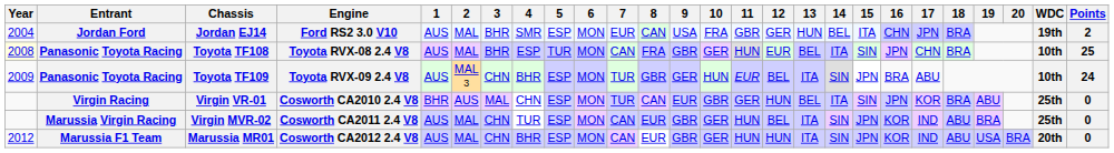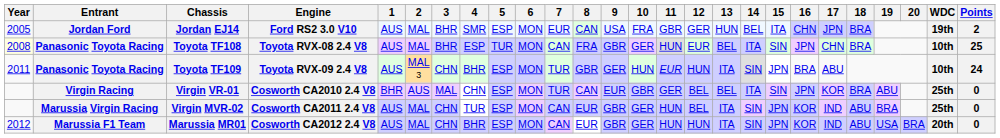 <table class="wikitable" style="text-align:center; font-size:85%">
 <tr>
 <th>Year</th>
 <th>Entrant</th>
 <th>Chassis</th>
 <th>Engine</th>
 <th>1</th>
 <th>2</th>
 <th>3</th>
 <th>4</th>
 <th>5</th>
 <th>6</th>
 <th>7</th>
 <th>8</th>
 <th>9</th>
 <th>10</th>
 <th>11</th>
 <th>12</th>
 <th>13</th>
 <th>14</th>
 <th>15</th>
 <th>16</th>
 <th>17</th>
 <th>18</th>
 <th>19</th>
 <th>20</th>
 <th>WDC</th>
 <th><a href='#'>Points</a></th>
 </tr>
 <tr>
-<td><a href='#'>2004</a></td>
+<td><a href='#'>2005</a></td>
 <th nowrap><a href='#'>Jordan Ford</a></th>
 <th nowrap><a href='#'>Jordan</a> <a href='#'>EJ14</a></th>
 <th nowrap><a href='#'>Ford</a> RS2 3.0 <a href='#'>V10</a></th>
 <td style="background:#F0F8FF;"><a href='#'>AUS</a><br></td>
 <td style="background:#F0F8FF;"><a href='#'>MAL</a><br></td>
 <td style="background:#F0F8FF;"><a href='#'>BHR</a><br></td>
 <td style="background:#F0F8FF;"><a href='#'>SMR</a><br></td>
 <td style="background:#F0F8FF;"><a href='#'>ESP</a><br></td>
 <td style="background:#F0F8FF;"><a href='#'>MON</a><br></td>
 <td style="background:#F0F8FF;"><a href='#'>EUR</a><br></td>
 <td style="background:#DFFFDF;"><a href='#'>CAN</a><br></td>
 <td style="background:#F0F8FF;"><a href='#'>USA</a><br></td>
 <td style="background:#F0F8FF;"><a href='#'>FRA</a><br></td>
 <td style="background:#F0F8FF;"><a href='#'>GBR</a><br></td>
 <td style="background:#F0F8FF;"><a href='#'>GER</a><br></td>
 <td style="background:#F0F8FF;"><a href='#'>HUN</a><br></td>
 <td style="background:#F0F8FF;"><a href='#'>BEL</a><br></td>
 <td style="background:#F0F8FF;"><a href='#'>ITA</a><br></td>
 <td style="background:#CFCFFF;"><a href='#'>CHN</a><br></td>
 <td style="background:#CFCFFF;"><a href='#'>JPN</a><br></td>
 <td style="background:#CFCFFF;"><a href='#'>BRA</a><br></td>
 <td colspan=2></td>
 <th>19th</th>
 <th>2</th>
 </tr>
 <tr>
 <td style="background: lightyellow;"><a href='#'>2008</a></td>
 <th nowrap><a href='#'>Panasonic</a> <a href='#'>Toyota Racing</a></th>
 <th nowrap><a href='#'>Toyota</a> <a href='#'>TF108</a></th>
 <th nowrap><a href='#'>Toyota</a> RVX-08 2.4 <a href='#'>V8</a></th>
 <td style="background:#EFCFFF;"><a href='#'>AUS</a><br></td>
 <td style="background:#EFCFFF;"><a href='#'>MAL</a><br></td>
 <td style="background:#CFCFFF;"><a href='#'>BHR</a><br></td>
 <td style="background:#CFCFFF;"><a href='#'>ESP</a><br></td>
 <td style="background:#CFCFFF;"><a href='#'>TUR</a><br></td>
 <td style="background:#CFCFFF;"><a href='#'>MON</a><br></td>
 <td style="background:#DFFFDF;"><a href='#'>CAN</a><br></td>
 <td style="background:#CFCFFF;"><a href='#'>FRA</a><br></td>
 <td style="background:#CFCFFF;"><a href='#'>GBR</a><br></td>
 <td style="background:#EFCFFF;"><a href='#'>GER</a><br></td>
 <td style="background:#DFDFDF;"><a href='#'>HUN</a><br></td>
 <td style="background:#DFFFDF;"><a href='#'>EUR</a><br></td>
 <td style="background:#CFCFFF;"><a href='#'>BEL</a><br></td>
 <td style="background:#CFCFFF;"><a href='#'>ITA</a><br></td>
 <td style="background:#DFFFDF;"><a href='#'>SIN</a><br></td>
 <td style="background:#EFCFFF;"><a href='#'>JPN</a><br></td>
 <td style="background:#DFFFDF;"><a href='#'>CHN</a><br></td>
 <td style="background:#DFFFDF;"><a href='#'>BRA</a><br></td>
 <td colspan=2></td>
 <th>10th</th>
 <th>25</th>
 </tr>
 <tr>
-<td><a href='#'>2009</a></td>
+<td><a href='#'>2011</a></td>
 <th nowrap><a href='#'>Panasonic</a> <a href='#'>Toyota Racing</a></th>
 <th nowrap><a href='#'>Toyota</a> <a href='#'>TF109</a></th>
 <th nowrap><a href='#'>Toyota</a> RVX-09 2.4 <a href='#'>V8</a></th>
 <td style="background:#DFFFDF;"><a href='#'>AUS</a><br></td>
 <td style="background:#FFDF9F;"><a href='#'>MAL</a><br><small>3</small></td>
 <td style="background:#DFFFDF;"><a href='#'>CHN</a><br></td>
 <td style="background:#DFFFDF;"><a href='#'>BHR</a><br></td>
 <td style="background:#CFCFFF;"><a href='#'>ESP</a><br></td>
 <td style="background:#CFCFFF;"><a href='#'>MON</a><br></td>
 <td style="background:#DFFFDF;"><a href='#'>TUR</a><br></td>
 <td style="background:#CFCFFF;"><a href='#'>GBR</a><br></td>
 <td style="background:#CFCFFF;"><a href='#'>GER</a><br></td>
 <td style="background:#DFFFDF;"><a href='#'>HUN</a><br></td>
 <td style="background:#CFCFFF;"><em><a href='#'>EUR</a></em><br></td>
-<td style="background:#CFCFFF;"><a href='#'>BEL</a><br></td>
+<td style="background:#CFCFFF;"><a href='#'>HUN</a><br></td>
 <td style="background:#CFCFFF;"><a href='#'>ITA</a><br></td>
 <td style="background:#DFDFDF;"><a href='#'>SIN</a><br></td>
 <td style="background:#ffffff;"><a href='#'>JPN</a> <br></td>
 <td><a href='#'>BRA</a></td>
 <td><a href='#'>ABU</a></td>
 <td colspan=3></td>
 <th>10th</th>
 <th>24</th>
 </tr>
 <tr>
 <td></td>
 <th nowrap><a href='#'>Virgin Racing</a></th>
 <th nowrap><a href='#'>Virgin</a> <a href='#'>VR-01</a></th>
 <th nowrap><a href='#'>Cosworth</a> CA2010 2.4 <a href='#'>V8</a></th>
 <td style="background:#EFCFFF;"><a href='#'>BHR</a><br></td>
 <td style="background:#EFCFFF;"><a href='#'>AUS</a><br></td>
 <td style="background:#EFCFFF;"><a href='#'>MAL</a><br></td>
 <td style="background:#ffffff;"><a href='#'>CHN</a><br></td>
 <td style="background:#CFCFFF;"><a href='#'>ESP</a><br></td>
 <td style="background:#EFCFFF;"><a href='#'>MON</a><br></td>
 <td style="background:#CFCFFF;"><a href='#'>TUR</a><br></td>
 <td style="background:#EFCFFF;"><a href='#'>CAN</a><br></td>
 <td style="background:#CFCFFF;"><a href='#'>EUR</a><br></td>
 <td style="background:#CFCFFF;"><a href='#'>GBR</a><br></td>
 <td style="background:#CFCFFF;"><a href='#'>GER</a><br></td>
-<td style="background:#CFCFFF;"><a href='#'>HUN</a><br></td>
+<td style="background:#CFCFFF;"><a href='#'>BEL</a><br></td>
 <td style="background:#CFCFFF;"><a href='#'>BEL</a><br></td>
 <td style="background:#CFCFFF;"><a href='#'>ITA</a><br></td>
 <td style="background:#EFCFFF;"><a href='#'>SIN</a><br></td>
 <td style="background:#CFCFFF;"><a href='#'>JPN</a><br></td>
 <td style="background:#EFCFFF;"><a href='#'>KOR</a><br></td>
 <td style="background:#CFCFFF;"><a href='#'>BRA</a><br></td>
 <td style="background:#EFCFFF;"><a href='#'>ABU</a><br></td>
 <td></td>
 <th>25th</th>
 <th>0</th>
 </tr>
 <tr>
 <td></td>
 <th nowrap><a href='#'>Marussia</a> <a href='#'>Virgin Racing</a></th>
 <th nowrap><a href='#'>Virgin</a> <a href='#'>MVR-02</a></th>
 <th nowrap><a href='#'>Cosworth</a> CA2011 2.4 <a href='#'>V8</a></th>
 <td style="background:#CFCFFF;"><a href='#'>AUS</a><br></td>
 <td style="background:#CFCFFF;"><a href='#'>MAL</a><br></td>
 <td style="background:#CFCFFF;"><a href='#'>CHN</a><br></td>
 <td style="background:#FFFFFF;"><a href='#'>TUR</a><br></td>
 <td style="background:#CFCFFF;"><a href='#'>ESP</a><br></td>
 <td style="background:#EFCFFF;"><a href='#'>MON</a><br></td>
 <td style="background:#CFCFFF;"><a href='#'>CAN</a><br></td>
 <td style="background:#CFCFFF;"><a href='#'>EUR</a><br></td>
 <td style="background:#CFCFFF;"><a href='#'>GBR</a><br></td>
 <td style="background:#CFCFFF;"><a href='#'>GER</a><br></td>
 <td style="background:#CFCFFF;"><a href='#'>HUN</a><br></td>
 <td style="background:#CFCFFF;"><a href='#'>BEL</a><br></td>
 <td style="background:#CFCFFF;"><a href='#'>ITA</a><br></td>
 <td style="background:#EFCFFF;"><a href='#'>SIN</a><br></td>
 <td style="background:#CFCFFF;"><a href='#'>JPN</a><br></td>
 <td style="background:#CFCFFF;"><a href='#'>KOR</a><br></td>
 <td style="background:#EFCFFF;"><a href='#'>IND</a><br></td>
 <td style="background:#CFCFFF;"><a href='#'>ABU</a><br></td>
 <td style="background:#EFCFFF;"><a href='#'>BRA</a><br></td>
 <td></td>
 <th>25th</th>
 <th>0</th>
 </tr>
 <tr>
 <td><a href='#'>2012</a></td>
 <th nowrap><a href='#'>Marussia F1 Team</a></th>
 <th nowrap><a href='#'>Marussia</a> <a href='#'>MR01</a></th>
 <th nowrap><a href='#'>Cosworth</a> CA2012 2.4 <a href='#'>V8</a></th>
 <td style="background:#CFCFFF;"><a href='#'>AUS</a><br></td>
 <td style="background:#CFCFFF;"><a href='#'>MAL</a><br></td>
 <td style="background:#CFCFFF;"><a href='#'>CHN</a><br></td>
 <td style="background:#CFCFFF;"><a href='#'>BHR</a><br></td>
 <td style="background:#CFCFFF;"><a href='#'>ESP</a><br></td>
 <td style="background:#CFCFFF;"><a href='#'>MON</a><br></td>
 <td style="background:#EFCFFF;"><a href='#'>CAN</a><br></td>
 <td style="background:#FFFFFF;"><a href='#'>EUR</a><br></td>
 <td style="background:#CFCFFF;"><a href='#'>GBR</a><br></td>
 <td style="background:#CFCFFF;"><a href='#'>GER</a><br></td>
 <td style="background:#CFCFFF;"><a href='#'>HUN</a><br></td>
 <td style="background:#CFCFFF;"><a href='#'>HUN</a><br></td>
 <td style="background:#CFCFFF;"><a href='#'>ITA</a><br></td>
 <td style="background:#CFCFFF;"><a href='#'>SIN</a><br></td>
 <td style="background:#CFCFFF;"><a href='#'>JPN</a><br></td>
 <td style="background:#CFCFFF;"><a href='#'>KOR</a><br></td>
 <td style="background:#CFCFFF;"><a href='#'>IND</a><br></td>
 <td style="background:#CFCFFF;"><a href='#'>ABU</a><br></td>
 <td style="background:#CFCFFF;"><a href='#'>USA</a><br></td>
 <td style="background:#CFCFFF;"><a href='#'>BRA</a><br></td>
 <th>20th</th>
 <th>0</th>
 </tr>
 </table>
